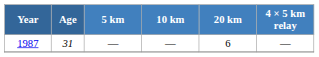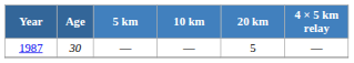 <table class="wikitable" style="font-size:95%; text-align:center; border:grey solid 1px; border-collapse:collapse; background:#ffffff;">
 <tr>
 <th style="background-color:#369; color:white; width:60px;"> Year </th>
 <th style="background-color:#369; color:white; width:40px;"> Age </th>
 <th style="background-color:#4180be; color:white; width:75px;"> 5 km </th>
 <th style="background-color:#4180be; color:white; width:75px;"> 10 km </th>
 <th style="background-color:#4180be; color:white; width:75px;"> 20 km </th>
 <th style="background-color:#4180be; color:white; width:75px;"> 4 × 5 km <br> relay </th>
 </tr>
 <tr>
 <td><a href='#'>1987</a></td>
-<td><em>31</em></td>
+<td><em>30</em></td>
 <td>—</td>
 <td>—</td>
-<td>6</td>
+<td>5</td>
 <td>—</td>
 </tr>
 <tr>
 </tr>
 </table>
